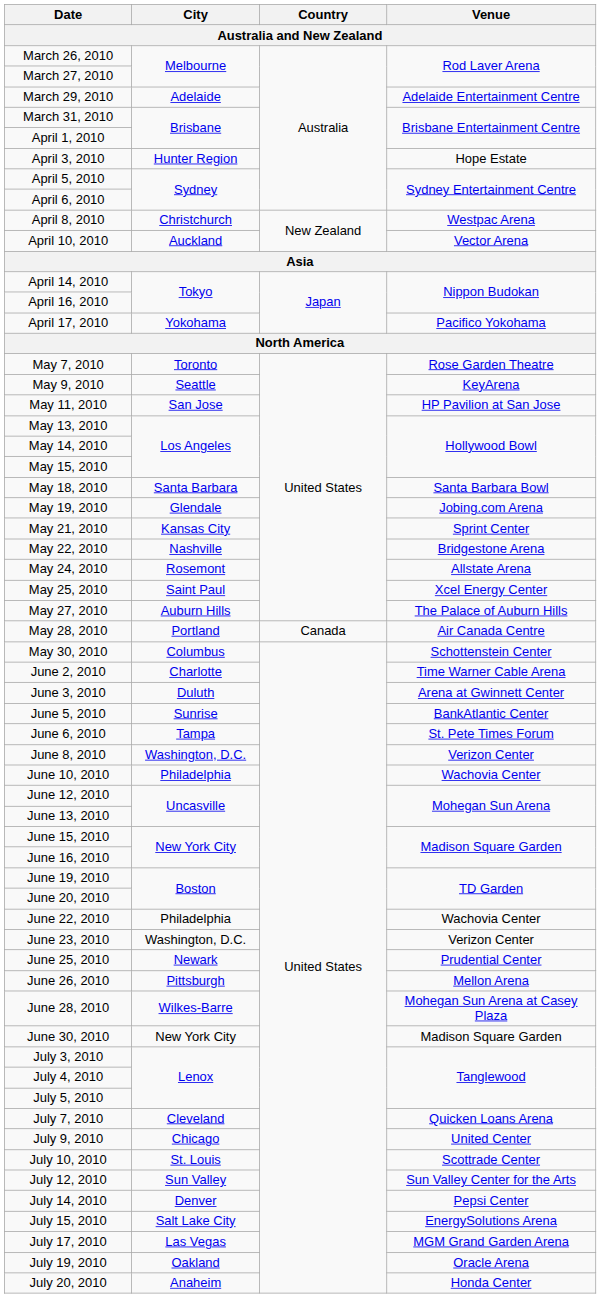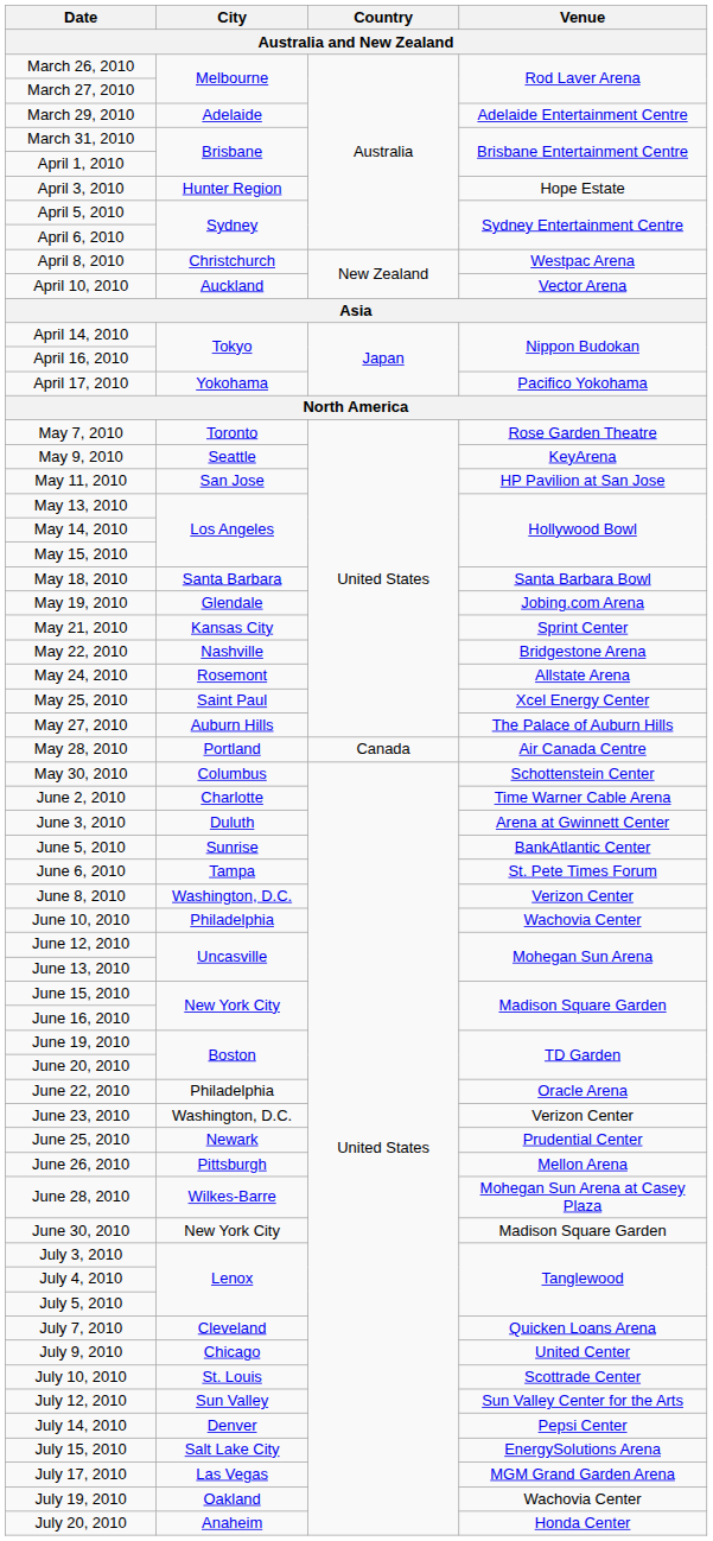 <table class="wikitable" style="text-align:center;">
 <tr>
 <th style="width:150px;">Date</th>
 <th style="width:150px;">City</th>
 <th style="width:150px;">Country</th>
 <th style="width:250px;">Venue</th>
 </tr>
 <tr>
 <th colspan="4">Australia and New Zealand</th>
 </tr>
 <tr>
 <td>March 26, 2010</td>
 <td rowspan="2"><a href='#'>Melbourne</a></td>
 <td rowspan="8">Australia</td>
 <td rowspan="2"><a href='#'>Rod Laver Arena</a></td>
 </tr>
 <tr>
 <td>March 27, 2010</td>
 </tr>
 <tr>
 <td>March 29, 2010</td>
 <td><a href='#'>Adelaide</a></td>
 <td><a href='#'>Adelaide Entertainment Centre</a></td>
 </tr>
 <tr>
 <td>March 31, 2010</td>
 <td rowspan="2"><a href='#'>Brisbane</a></td>
 <td rowspan="2"><a href='#'>Brisbane Entertainment Centre</a></td>
 </tr>
 <tr>
 <td>April 1, 2010</td>
 </tr>
 <tr>
 <td>April 3, 2010</td>
 <td><a href='#'>Hunter Region</a></td>
 <td>Hope Estate</td>
 </tr>
 <tr>
 <td>April 5, 2010</td>
 <td rowspan="2"><a href='#'>Sydney</a></td>
 <td rowspan="2"><a href='#'>Sydney Entertainment Centre</a></td>
 </tr>
 <tr>
 <td>April 6, 2010</td>
 </tr>
 <tr>
 <td>April 8, 2010</td>
 <td><a href='#'>Christchurch</a></td>
 <td rowspan="2">New Zealand</td>
 <td><a href='#'>Westpac Arena</a></td>
 </tr>
 <tr>
 <td>April 10, 2010</td>
 <td><a href='#'>Auckland</a></td>
 <td><a href='#'>Vector Arena</a></td>
 </tr>
 <tr>
 <th colspan="4">Asia</th>
 </tr>
 <tr>
 <td>April 14, 2010</td>
 <td rowspan="2"><a href='#'>Tokyo</a></td>
 <td rowspan="3"><a href='#'>Japan</a></td>
 <td rowspan="2"><a href='#'>Nippon Budokan</a></td>
 </tr>
 <tr>
 <td>April 16, 2010</td>
 </tr>
 <tr>
 <td>April 17, 2010</td>
 <td><a href='#'>Yokohama</a></td>
 <td><a href='#'>Pacifico Yokohama</a></td>
 </tr>
 <tr>
 <th colspan="4">North America</th>
 </tr>
 <tr>
 <td>May 7, 2010</td>
 <td><a href='#'>Toronto</a></td>
 <td rowspan="13">United States</td>
 <td><a href='#'>Rose Garden Theatre</a></td>
 </tr>
 <tr>
 <td>May 9, 2010</td>
 <td><a href='#'>Seattle</a></td>
 <td><a href='#'>KeyArena</a></td>
 </tr>
 <tr>
 <td>May 11, 2010</td>
 <td><a href='#'>San Jose</a></td>
 <td><a href='#'>HP Pavilion at San Jose</a></td>
 </tr>
 <tr>
 <td>May 13, 2010</td>
 <td rowspan="3"><a href='#'>Los Angeles</a></td>
 <td rowspan="3"><a href='#'>Hollywood Bowl</a></td>
 </tr>
 <tr>
 <td>May 14, 2010</td>
 </tr>
 <tr>
 <td>May 15, 2010</td>
 </tr>
 <tr>
 <td>May 18, 2010</td>
 <td><a href='#'>Santa Barbara</a></td>
 <td><a href='#'>Santa Barbara Bowl</a></td>
 </tr>
 <tr>
 <td>May 19, 2010</td>
 <td><a href='#'>Glendale</a></td>
 <td><a href='#'>Jobing.com Arena</a></td>
 </tr>
 <tr>
 <td>May 21, 2010</td>
 <td><a href='#'>Kansas City</a></td>
 <td><a href='#'>Sprint Center</a></td>
 </tr>
 <tr>
 <td>May 22, 2010</td>
 <td><a href='#'>Nashville</a></td>
 <td><a href='#'>Bridgestone Arena</a></td>
 </tr>
 <tr>
 <td>May 24, 2010</td>
 <td><a href='#'>Rosemont</a></td>
 <td><a href='#'>Allstate Arena</a></td>
 </tr>
 <tr>
 <td>May 25, 2010</td>
 <td><a href='#'>Saint Paul</a></td>
 <td><a href='#'>Xcel Energy Center</a></td>
 </tr>
 <tr>
 <td>May 27, 2010</td>
 <td><a href='#'>Auburn Hills</a></td>
 <td><a href='#'>The Palace of Auburn Hills</a></td>
 </tr>
 <tr>
 <td>May 28, 2010</td>
 <td><a href='#'>Portland</a></td>
 <td>Canada</td>
 <td><a href='#'>Air Canada Centre</a></td>
 </tr>
 <tr>
 <td>May 30, 2010</td>
 <td><a href='#'>Columbus</a></td>
 <td rowspan="31">United States</td>
 <td><a href='#'>Schottenstein Center</a></td>
 </tr>
 <tr>
 <td>June 2, 2010</td>
 <td><a href='#'>Charlotte</a></td>
 <td><a href='#'>Time Warner Cable Arena</a></td>
 </tr>
 <tr>
 <td>June 3, 2010</td>
 <td><a href='#'>Duluth</a></td>
 <td><a href='#'>Arena at Gwinnett Center</a></td>
 </tr>
 <tr>
 <td>June 5, 2010</td>
 <td><a href='#'>Sunrise</a></td>
 <td><a href='#'>BankAtlantic Center</a></td>
 </tr>
 <tr>
 <td>June 6, 2010</td>
 <td><a href='#'>Tampa</a></td>
 <td><a href='#'>St. Pete Times Forum</a></td>
 </tr>
 <tr>
 <td>June 8, 2010</td>
 <td><a href='#'>Washington, D.C.</a></td>
 <td><a href='#'>Verizon Center</a></td>
 </tr>
 <tr>
 <td>June 10, 2010</td>
 <td><a href='#'>Philadelphia</a></td>
 <td><a href='#'>Wachovia Center</a></td>
 </tr>
 <tr>
 <td>June 12, 2010</td>
 <td rowspan="2"><a href='#'>Uncasville</a></td>
 <td rowspan="2"><a href='#'>Mohegan Sun Arena</a></td>
 </tr>
 <tr>
 <td>June 13, 2010</td>
 </tr>
 <tr>
 <td>June 15, 2010</td>
 <td rowspan="2"><a href='#'>New York City</a></td>
 <td rowspan="2"><a href='#'>Madison Square Garden</a></td>
 </tr>
 <tr>
 <td>June 16, 2010</td>
 </tr>
 <tr>
 <td>June 19, 2010</td>
 <td rowspan="2"><a href='#'>Boston</a></td>
 <td rowspan="2"><a href='#'>TD Garden</a></td>
 </tr>
 <tr>
 <td>June 20, 2010</td>
 </tr>
 <tr>
 <td>June 22, 2010</td>
 <td>Philadelphia</td>
-<td>Wachovia Center</td>
+<td><a href='#'>Oracle Arena</a></td>
 </tr>
 <tr>
 <td>June 23, 2010</td>
 <td>Washington, D.C.</td>
 <td>Verizon Center</td>
 </tr>
 <tr>
 <td>June 25, 2010</td>
 <td><a href='#'>Newark</a></td>
 <td><a href='#'>Prudential Center</a></td>
 </tr>
 <tr>
 <td>June 26, 2010</td>
 <td><a href='#'>Pittsburgh</a></td>
 <td><a href='#'>Mellon Arena</a></td>
 </tr>
 <tr>
 <td>June 28, 2010</td>
 <td><a href='#'>Wilkes-Barre</a></td>
 <td><a href='#'>Mohegan Sun Arena at Casey Plaza</a></td>
 </tr>
 <tr>
 <td>June 30, 2010</td>
 <td>New York City</td>
 <td>Madison Square Garden</td>
 </tr>
 <tr>
 <td>July 3, 2010</td>
 <td rowspan="3"><a href='#'>Lenox</a></td>
 <td rowspan="3"><a href='#'>Tanglewood</a></td>
 </tr>
 <tr>
 <td>July 4, 2010</td>
 </tr>
 <tr>
 <td>July 5, 2010</td>
 </tr>
 <tr>
 <td>July 7, 2010</td>
 <td><a href='#'>Cleveland</a></td>
 <td><a href='#'>Quicken Loans Arena</a></td>
 </tr>
 <tr>
 <td>July 9, 2010</td>
 <td><a href='#'>Chicago</a></td>
 <td><a href='#'>United Center</a></td>
 </tr>
 <tr>
 <td>July 10, 2010</td>
 <td><a href='#'>St. Louis</a></td>
 <td><a href='#'>Scottrade Center</a></td>
 </tr>
 <tr>
 <td>July 12, 2010</td>
 <td><a href='#'>Sun Valley</a></td>
 <td><a href='#'>Sun Valley Center for the Arts</a></td>
 </tr>
 <tr>
 <td>July 14, 2010</td>
 <td><a href='#'>Denver</a></td>
 <td><a href='#'>Pepsi Center</a></td>
 </tr>
 <tr>
 <td>July 15, 2010</td>
 <td><a href='#'>Salt Lake City</a></td>
 <td><a href='#'>EnergySolutions Arena</a></td>
 </tr>
 <tr>
 <td>July 17, 2010</td>
 <td><a href='#'>Las Vegas</a></td>
 <td><a href='#'>MGM Grand Garden Arena</a></td>
 </tr>
 <tr>
 <td>July 19, 2010</td>
 <td><a href='#'>Oakland</a></td>
-<td><a href='#'>Oracle Arena</a></td>
+<td>Wachovia Center</td>
 </tr>
 <tr>
 <td>July 20, 2010</td>
 <td><a href='#'>Anaheim</a></td>
 <td><a href='#'>Honda Center</a></td>
 </tr>
 </table>
